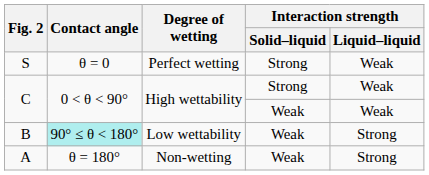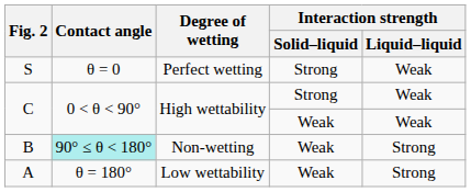 <table class="wikitable floatright" style="text-align:center;">
 <tr>
 <th rowspan=2>Fig. 2</th>
 <th rowspan=2>Contact angle</th>
 <th rowspan=2>Degree of <br>wetting</th>
 <th colspan=2>Interaction strength</th>
 </tr>
 <tr>
 <th>Solid–liquid</th>
 <th>Liquid–liquid</th>
 </tr>
 <tr>
 <td>S</td>
 <td>θ = 0</td>
 <td>Perfect wetting</td>
 <td>Strong</td>
 <td>Weak</td>
 </tr>
 <tr>
 <td rowspan=2>C</td>
 <td rowspan=2>0 < θ < 90°</td>
 <td rowspan=2>High wettability</td>
 <td>Strong</td>
 <td>Weak</td>
 </tr>
 <tr>
 <td>Weak</td>
 <td>Weak</td>
 </tr>
 <tr>
 <td>B</td>
 <td style="background: paleturquoise;">90° ≤ θ < 180°</td>
-<td>Low wettability</td>
+<td>Non-wetting</td>
 <td>Weak</td>
 <td>Strong</td>
 </tr>
 <tr>
 <td>A</td>
 <td>θ = 180°</td>
-<td>Non-wetting</td>
+<td>Low wettability</td>
 <td>Weak</td>
 <td>Strong</td>
 </tr>
 </table>
